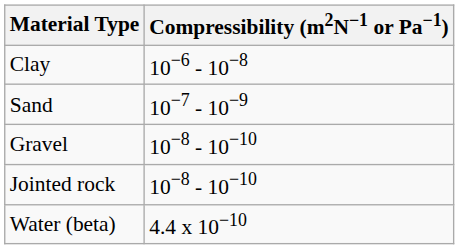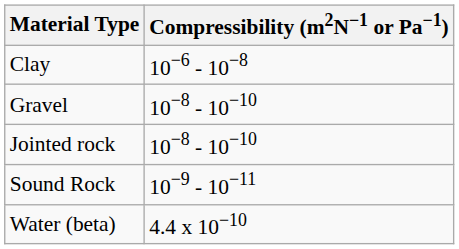 <table align="right" class="wikitable">
 <tr>
 <th>Material Type</th>
 <th>Compressibility (m<sup>2</sup>N<sup>−1</sup> or Pa<sup>−1</sup>)</th>
 </tr>
 <tr>
 <td>Clay</td>
 <td>10<sup>−6</sup> - 10<sup>−8</sup></td>
 </tr>
 <tr>
-<td>Sand</td>
-<td>10<sup>−7</sup> - 10<sup>−9</sup></td>
-</tr>
-<tr>
 <td>Gravel</td>
 <td>10<sup>−8</sup> - 10<sup>−10</sup></td>
 </tr>
 <tr>
 <td>Jointed rock</td>
 <td>10<sup>−8</sup> - 10<sup>−10</sup></td>
 </tr>
 <tr>
+<td>Sound Rock</td>
+<td>10<sup>−9</sup> - 10<sup>−11</sup></td>
+</tr>
+<tr>
 <td>Water (beta)</td>
 <td>4.4 x 10<sup>−10</sup></td>
 </tr>
 </table>
